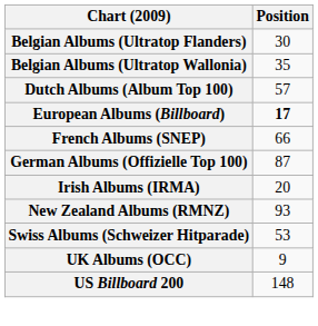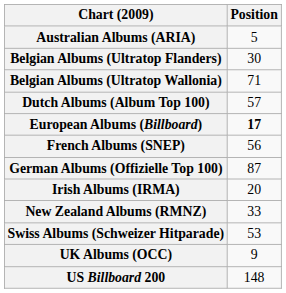 <table class="wikitable sortable plainrowheaders" style="text-align:center">
 <tr>
 <th scope="col">Chart (2009)</th>
 <th scope="col">Position</th>
+</tr>
+<tr>
+<th scope="row">Australian Albums (ARIA)</th>
+<td>5</td>
 </tr>
 <tr>
 <th scope="row">Belgian Albums (Ultratop Flanders)</th>
 <td>30</td>
 </tr>
 <tr>
 <th scope="row">Belgian Albums (Ultratop Wallonia)</th>
-<td>35</td>
+<td>71</td>
 </tr>
 <tr>
 <th scope="row">Dutch Albums (Album Top 100)</th>
 <td>57</td>
 </tr>
 <tr>
 <th scope="row">European Albums (<em>Billboard</em>)</th>
 <td><strong>17</strong></td>
 </tr>
 <tr>
 <th scope="row">French Albums (SNEP)</th>
-<td>66</td>
+<td>56</td>
 </tr>
 <tr>
 <th scope="row">German Albums (Offizielle Top 100)</th>
 <td>87</td>
 </tr>
 <tr>
 <th scope="row">Irish Albums (IRMA)</th>
 <td>20</td>
 </tr>
 <tr>
 <th scope="row">New Zealand Albums (RMNZ)</th>
-<td>93</td>
+<td>33</td>
 </tr>
 <tr>
 <th scope="row">Swiss Albums (Schweizer Hitparade)</th>
 <td>53</td>
 </tr>
 <tr>
 <th scope="row">UK Albums (OCC)</th>
 <td>9</td>
 </tr>
 <tr>
 <th scope="row">US <em>Billboard</em> 200</th>
 <td>148</td>
 </tr>
 </table>
